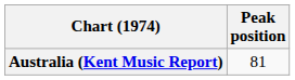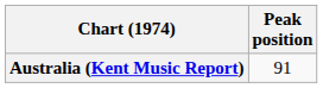 <table class="wikitable sortable plainrowheaders">
 <tr>
 <th scope="col">Chart (1974)</th>
 <th scope="col">Peak<br>position</th>
 </tr>
 <tr>
 <th scope="row">Australia (<a href='#'>Kent Music Report</a>)</th>
-<td align="center">81</td>
+<td align="center">91</td>
 </tr>
 </table>
